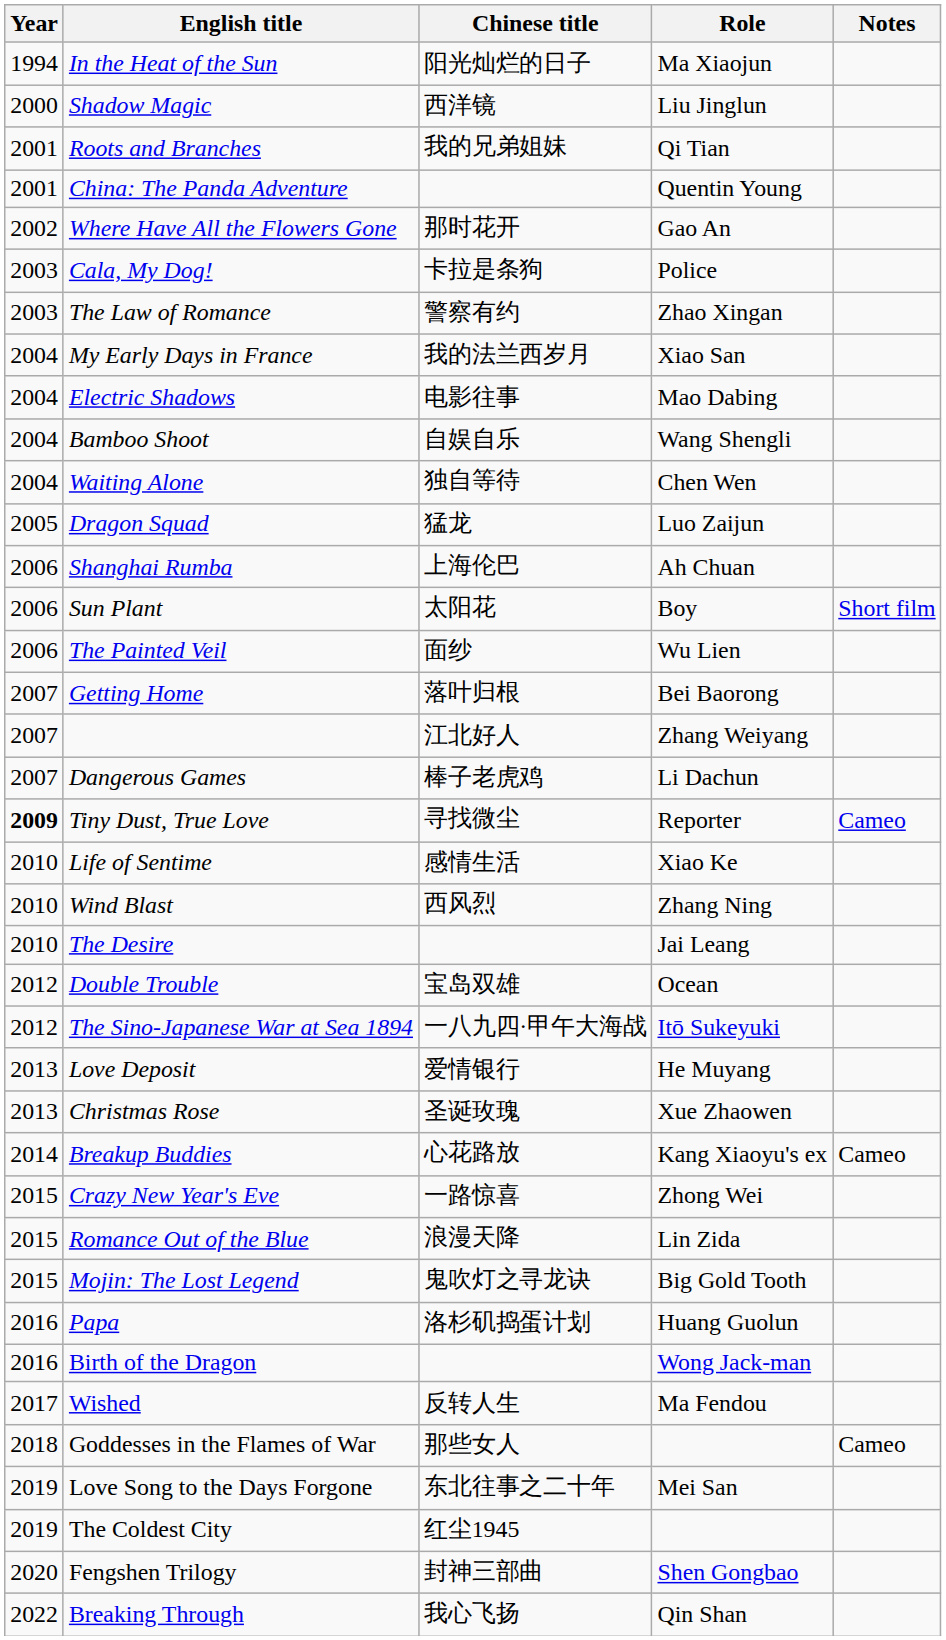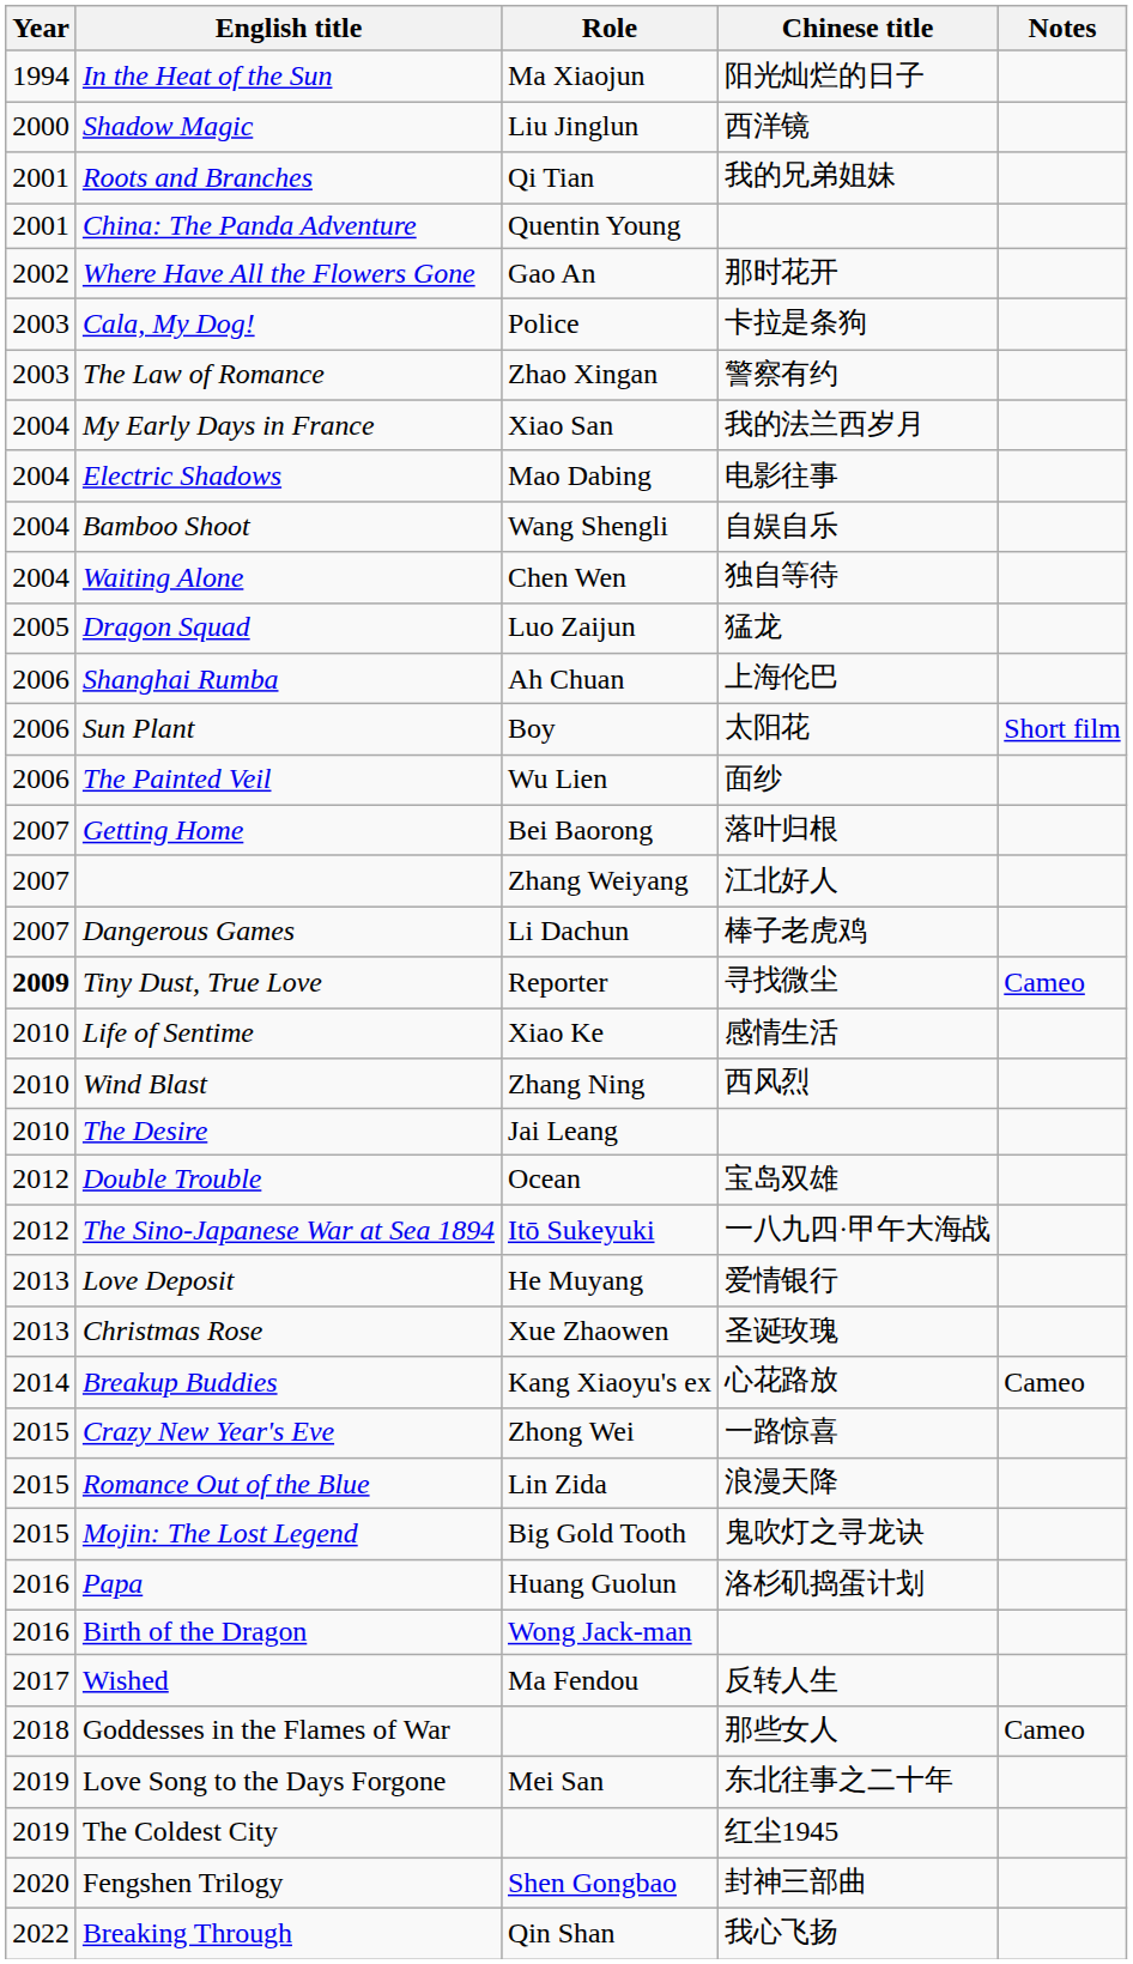 <table class="wikitable sortable">
 <tr>
 <th>Year</th>
 <th>English title</th>
+<th>Role</th>
 <th>Chinese title</th>
-<th>Role</th>
 <th class="unsortable">Notes</th>
 </tr>
 <tr>
 <td>1994</td>
 <td><em><a href='#'>In the Heat of the Sun</a></em></td>
+<td>Ma Xiaojun</td>
 <td>阳光灿烂的日子</td>
-<td>Ma Xiaojun</td>
 <td></td>
 </tr>
 <tr>
 <td>2000</td>
 <td><em><a href='#'>Shadow Magic</a></em></td>
+<td>Liu Jinglun</td>
 <td>西洋镜</td>
-<td>Liu Jinglun</td>
 <td></td>
 </tr>
 <tr>
 <td>2001</td>
 <td><em><a href='#'>Roots and Branches</a></em></td>
+<td>Qi Tian</td>
 <td>我的兄弟姐妹</td>
-<td>Qi Tian</td>
 <td></td>
 </tr>
 <tr>
 <td>2001</td>
 <td><em><a href='#'>China: The Panda Adventure</a></em></td>
+<td>Quentin Young</td>
 <td></td>
-<td>Quentin Young</td>
 <td></td>
 </tr>
 <tr>
 <td>2002</td>
 <td><em><a href='#'>Where Have All the Flowers Gone</a></em></td>
+<td>Gao An</td>
 <td>那时花开</td>
-<td>Gao An</td>
 <td></td>
 </tr>
 <tr>
 <td>2003</td>
 <td><em><a href='#'>Cala, My Dog!</a></em></td>
+<td>Police</td>
 <td>卡拉是条狗</td>
-<td>Police</td>
 <td></td>
 </tr>
 <tr>
 <td>2003</td>
 <td><em>The Law of Romance</em></td>
+<td>Zhao Xingan</td>
 <td>警察有约</td>
-<td>Zhao Xingan</td>
 <td></td>
 </tr>
 <tr>
 <td>2004</td>
 <td><em>My Early Days in France</em></td>
+<td>Xiao San</td>
 <td>我的法兰西岁月</td>
-<td>Xiao San</td>
 <td></td>
 </tr>
 <tr>
 <td>2004</td>
 <td><em><a href='#'>Electric Shadows</a></em></td>
+<td>Mao Dabing</td>
 <td>电影往事</td>
-<td>Mao Dabing</td>
 <td></td>
 </tr>
 <tr>
 <td>2004</td>
 <td><em>Bamboo Shoot</em></td>
+<td>Wang Shengli</td>
 <td>自娱自乐</td>
-<td>Wang Shengli</td>
 <td></td>
 </tr>
 <tr>
 <td>2004</td>
 <td><em><a href='#'>Waiting Alone</a></em></td>
+<td>Chen Wen</td>
 <td>独自等待</td>
-<td>Chen Wen</td>
 <td></td>
 </tr>
 <tr>
 <td>2005</td>
 <td><em><a href='#'>Dragon Squad</a></em></td>
+<td>Luo Zaijun</td>
 <td>猛龙</td>
-<td>Luo Zaijun</td>
 <td></td>
 </tr>
 <tr>
 <td>2006</td>
 <td><em><a href='#'>Shanghai Rumba</a></em></td>
+<td>Ah Chuan</td>
 <td>上海伦巴</td>
-<td>Ah Chuan</td>
 <td></td>
 </tr>
 <tr>
 <td>2006</td>
 <td><em>Sun Plant</em></td>
+<td>Boy</td>
 <td>太阳花</td>
-<td>Boy</td>
 <td><a href='#'>Short film</a></td>
 </tr>
 <tr>
 <td>2006</td>
 <td><em><a href='#'>The Painted Veil</a></em></td>
+<td>Wu Lien</td>
 <td>面纱</td>
-<td>Wu Lien</td>
 <td></td>
 </tr>
 <tr>
 <td>2007</td>
 <td><em><a href='#'>Getting Home</a></em></td>
+<td>Bei Baorong</td>
 <td>落叶归根</td>
-<td>Bei Baorong</td>
 <td></td>
 </tr>
 <tr>
 <td>2007</td>
 <td></td>
+<td>Zhang Weiyang</td>
 <td>江北好人</td>
-<td>Zhang Weiyang</td>
 <td></td>
 </tr>
 <tr>
 <td>2007</td>
 <td><em>Dangerous Games</em></td>
+<td>Li Dachun</td>
 <td>棒子老虎鸡</td>
-<td>Li Dachun</td>
 <td></td>
 </tr>
 <tr>
 <td><strong>2009</strong></td>
 <td><em>Tiny Dust, True Love</em></td>
+<td>Reporter</td>
 <td>寻找微尘</td>
-<td>Reporter</td>
 <td><a href='#'>Cameo</a></td>
 </tr>
 <tr>
 <td>2010</td>
 <td><em>Life of Sentime</em></td>
+<td>Xiao Ke</td>
 <td>感情生活</td>
-<td>Xiao Ke</td>
 <td></td>
 </tr>
 <tr>
 <td>2010</td>
 <td><em>Wind Blast</em></td>
+<td>Zhang Ning</td>
 <td>西风烈</td>
-<td>Zhang Ning</td>
 <td></td>
 </tr>
 <tr>
 <td>2010</td>
 <td><em><a href='#'>The Desire</a></em></td>
+<td>Jai Leang</td>
 <td></td>
-<td>Jai Leang</td>
 <td></td>
 </tr>
 <tr>
 <td>2012</td>
 <td><a href='#'><em>Double Trouble</em></a></td>
+<td>Ocean</td>
 <td>宝岛双雄</td>
-<td>Ocean</td>
 <td></td>
 </tr>
 <tr>
 <td>2012</td>
 <td><em><a href='#'>The Sino-Japanese War at Sea 1894</a></em></td>
+<td><a href='#'>Itō Sukeyuki</a></td>
 <td>一八九四·甲午大海战</td>
-<td><a href='#'>Itō Sukeyuki</a></td>
 <td></td>
 </tr>
 <tr>
 <td>2013</td>
 <td><em>Love Deposit</em></td>
+<td>He Muyang</td>
 <td>爱情银行</td>
-<td>He Muyang</td>
 <td></td>
 </tr>
 <tr>
 <td>2013</td>
 <td><em>Christmas Rose</em></td>
+<td>Xue Zhaowen</td>
 <td>圣诞玫瑰</td>
-<td>Xue Zhaowen</td>
 <td></td>
 </tr>
 <tr>
 <td>2014</td>
 <td><em><a href='#'>Breakup Buddies</a></em></td>
+<td>Kang Xiaoyu's ex</td>
 <td>心花路放</td>
-<td>Kang Xiaoyu's ex</td>
 <td>Cameo</td>
 </tr>
 <tr>
 <td>2015</td>
 <td><em><a href='#'>Crazy New Year's Eve</a></em></td>
+<td>Zhong Wei</td>
 <td>一路惊喜</td>
-<td>Zhong Wei</td>
 <td></td>
 </tr>
 <tr>
 <td>2015</td>
 <td><em><a href='#'>Romance Out of the Blue</a></em></td>
+<td>Lin Zida</td>
 <td>浪漫天降</td>
-<td>Lin Zida</td>
 <td></td>
 </tr>
 <tr>
 <td>2015</td>
 <td><em><a href='#'>Mojin: The Lost Legend</a></em></td>
+<td>Big Gold Tooth</td>
 <td>鬼吹灯之寻龙诀</td>
-<td>Big Gold Tooth</td>
 <td></td>
 </tr>
 <tr>
 <td>2016</td>
 <td><a href='#'><em>Papa</em></a><em></td>
+<td>Huang Guolun</td>
 <td>洛杉矶捣蛋计划</td>
-<td>Huang Guolun</td>
 <td></td>
 </tr>
 <tr>
 <td>2016</td>
 <td></em><a href='#'>Birth of the Dragon</a><em></td>
+<td><a href='#'>Wong Jack-man</a></td>
 <td></td>
-<td><a href='#'>Wong Jack-man</a></td>
 <td></td>
 </tr>
 <tr>
 <td>2017</td>
 <td></em><a href='#'>Wished</a><em></td>
+<td>Ma Fendou</td>
 <td>反转人生</td>
-<td>Ma Fendou</td>
 <td></td>
 </tr>
 <tr>
 <td>2018</td>
 <td></em>Goddesses in the Flames of War<em></td>
+<td></td>
 <td>那些女人</td>
-<td></td>
 <td>Cameo</td>
 </tr>
 <tr>
 <td>2019</td>
 <td></em>Love Song to the Days Forgone<em></td>
+<td>Mei San</td>
 <td>东北往事之二十年</td>
-<td>Mei San</td>
 <td></td>
 </tr>
 <tr>
 <td>2019</td>
 <td></em>The Coldest City<em></td>
+<td></td>
 <td>红尘1945</td>
-<td></td>
 <td></td>
 </tr>
 <tr>
 <td>2020</td>
 <td></em>Fengshen Trilogy<em></td>
+<td><a href='#'>Shen Gongbao</a></td>
 <td>封神三部曲</td>
-<td><a href='#'>Shen Gongbao</a></td>
 <td></td>
 </tr>
 <tr>
 <td>2022</td>
 <td></em><a href='#'>Breaking Through</a><em></td>
+<td>Qin Shan</td>
 <td>我心飞扬</td>
-<td>Qin Shan</td>
 <td></td>
 </tr>
 </table>
